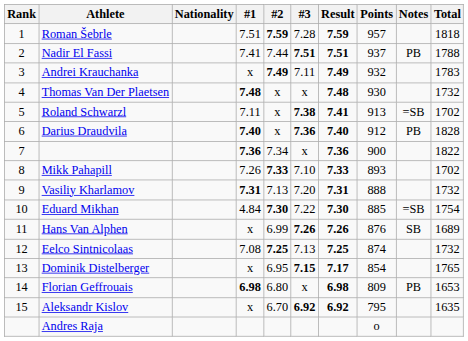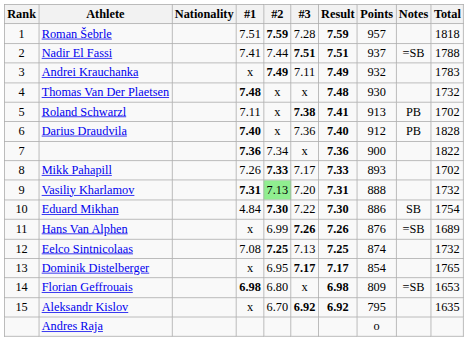 <table class="wikitable sortable" style="text-align:center">
 <tr>
 <th>Rank</th>
 <th>Athlete</th>
 <th>Nationality</th>
 <th>#1</th>
 <th>#2</th>
 <th>#3</th>
 <th>Result</th>
 <th>Points</th>
 <th>Notes</th>
 <th>Total</th>
 </tr>
 <tr>
 <td>1</td>
 <td align=left><a href='#'>Roman Šebrle</a></td>
 <td align=left></td>
 <td>7.51</td>
 <td><strong>7.59</strong></td>
 <td>7.28</td>
 <td><strong>7.59</strong></td>
 <td>957</td>
 <td></td>
 <td>1818</td>
 </tr>
 <tr>
 <td>2</td>
 <td align=left><a href='#'>Nadir El Fassi</a></td>
 <td align=left></td>
 <td>7.41</td>
 <td>7.44</td>
 <td><strong>7.51</strong></td>
 <td><strong>7.51</strong></td>
 <td>937</td>
-<td>PB</td>
+<td>=SB</td>
 <td>1788</td>
 </tr>
 <tr>
 <td>3</td>
 <td align=left><a href='#'>Andrei Krauchanka</a></td>
 <td align=left></td>
 <td>x</td>
 <td><strong>7.49</strong></td>
 <td>7.11</td>
 <td><strong>7.49</strong></td>
 <td>932</td>
 <td></td>
 <td>1783</td>
 </tr>
 <tr>
 <td>4</td>
 <td align=left><a href='#'>Thomas Van Der Plaetsen</a></td>
 <td align=left></td>
 <td><strong>7.48</strong></td>
 <td>x</td>
 <td>x</td>
 <td><strong>7.48</strong></td>
 <td>930</td>
 <td></td>
 <td>1732</td>
 </tr>
 <tr>
 <td>5</td>
 <td align=left><a href='#'>Roland Schwarzl</a></td>
 <td align=left></td>
 <td>7.11</td>
 <td>x</td>
 <td><strong>7.38</strong></td>
 <td><strong>7.41</strong></td>
 <td>913</td>
-<td>=SB</td>
+<td>PB</td>
 <td>1702</td>
 </tr>
 <tr>
 <td>6</td>
 <td align=left><a href='#'>Darius Draudvila</a></td>
 <td align=left></td>
 <td><strong>7.40</strong></td>
 <td>x</td>
-<td><strong>7.36</strong></td>
+<td>7.36</td>
 <td><strong>7.40</strong></td>
 <td>912</td>
 <td>PB</td>
 <td>1828</td>
 </tr>
 <tr>
 <td>7</td>
 <td align=left></td>
 <td align=left></td>
 <td><strong>7.36</strong></td>
 <td>7.34</td>
 <td>x</td>
 <td><strong>7.36</strong></td>
 <td>900</td>
 <td></td>
 <td>1822</td>
 </tr>
 <tr>
 <td>8</td>
 <td align=left><a href='#'>Mikk Pahapill</a></td>
 <td align=left></td>
 <td>7.26</td>
 <td><strong>7.33</strong></td>
-<td>7.10</td>
+<td>7.17</td>
 <td><strong>7.33</strong></td>
 <td>893</td>
 <td></td>
 <td>1702</td>
 </tr>
 <tr>
 <td>9</td>
 <td align=left><a href='#'>Vasiliy Kharlamov</a></td>
 <td align=left></td>
 <td><strong>7.31</strong></td>
-<td>7.13</td>
+<td style="background: lightgreen;">7.13</td>
 <td>7.20</td>
 <td><strong>7.31</strong></td>
 <td>888</td>
 <td></td>
 <td>1732</td>
 </tr>
 <tr>
 <td>10</td>
 <td align=left><a href='#'>Eduard Mikhan</a></td>
 <td align=left></td>
 <td>4.84</td>
 <td><strong>7.30</strong></td>
 <td>7.22</td>
 <td><strong>7.30</strong></td>
-<td>885</td>
-<td>=SB</td>
+<td>886</td>
+<td>SB</td>
 <td>1754</td>
 </tr>
 <tr>
 <td>11</td>
 <td align=left><a href='#'>Hans Van Alphen</a></td>
 <td align=left></td>
 <td>x</td>
 <td>6.99</td>
 <td><strong>7.26</strong></td>
 <td><strong>7.26</strong></td>
 <td>876</td>
-<td>SB</td>
+<td>=SB</td>
 <td>1689</td>
 </tr>
 <tr>
 <td>12</td>
 <td align=left><a href='#'>Eelco Sintnicolaas</a></td>
 <td align=left></td>
 <td>7.08</td>
 <td><strong>7.25</strong></td>
 <td>7.13</td>
 <td><strong>7.25</strong></td>
 <td>874</td>
 <td></td>
 <td>1732</td>
 </tr>
 <tr>
 <td>13</td>
 <td align=left><a href='#'>Dominik Distelberger</a></td>
 <td align=left></td>
 <td>x</td>
 <td>6.95</td>
-<td><strong>7.15</strong></td>
+<td><strong>7.17</strong></td>
 <td><strong>7.17</strong></td>
 <td>854</td>
 <td></td>
 <td>1765</td>
 </tr>
 <tr>
 <td>14</td>
 <td align=left><a href='#'>Florian Geffrouais</a></td>
 <td align=left></td>
 <td><strong>6.98</strong></td>
 <td>6.80</td>
 <td>x</td>
 <td><strong>6.98</strong></td>
 <td>809</td>
-<td>PB</td>
+<td>=SB</td>
 <td>1653</td>
 </tr>
 <tr>
 <td>15</td>
 <td align=left><a href='#'>Aleksandr Kislov</a></td>
 <td align=left></td>
 <td>x</td>
 <td>6.70</td>
 <td><strong>6.92</strong></td>
 <td><strong>6.92 </strong></td>
 <td>795</td>
 <td></td>
 <td>1635</td>
 </tr>
 <tr>
 <td></td>
 <td align=left><a href='#'>Andres Raja</a></td>
 <td align=left></td>
 <td></td>
 <td></td>
 <td></td>
 <td><strong></strong></td>
 <td>o</td>
 <td></td>
 <td></td>
 </tr>
 </table>
